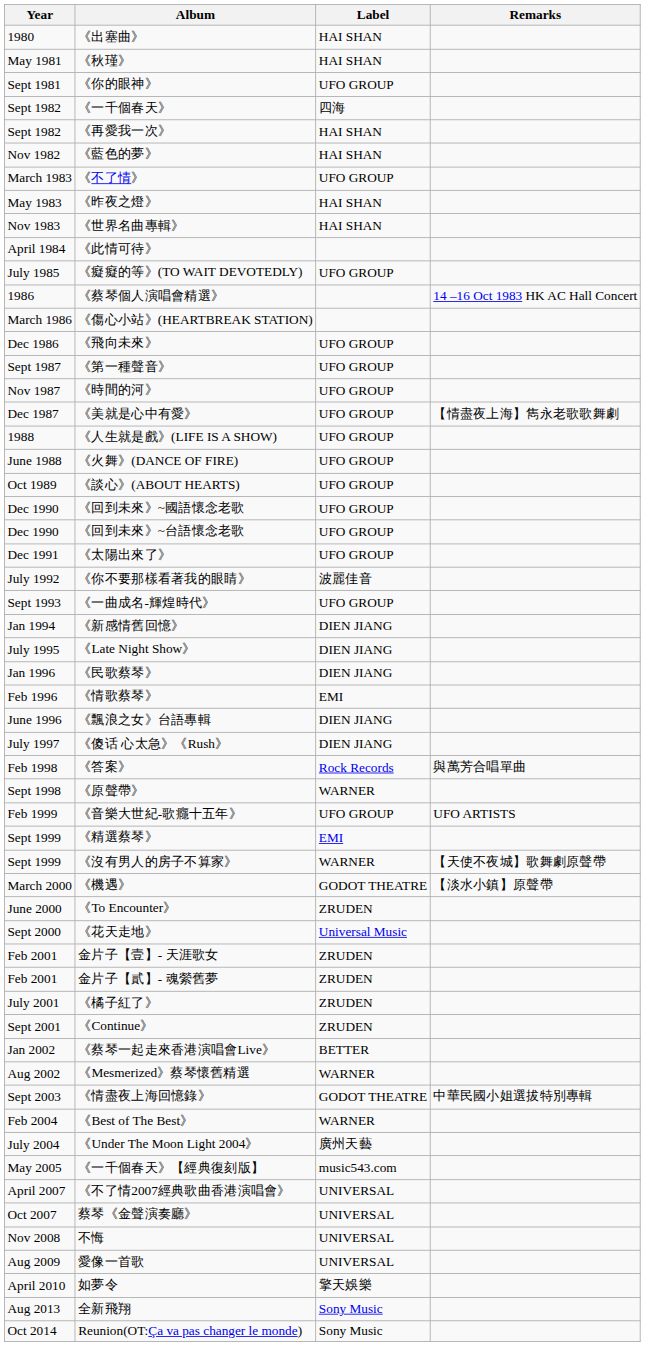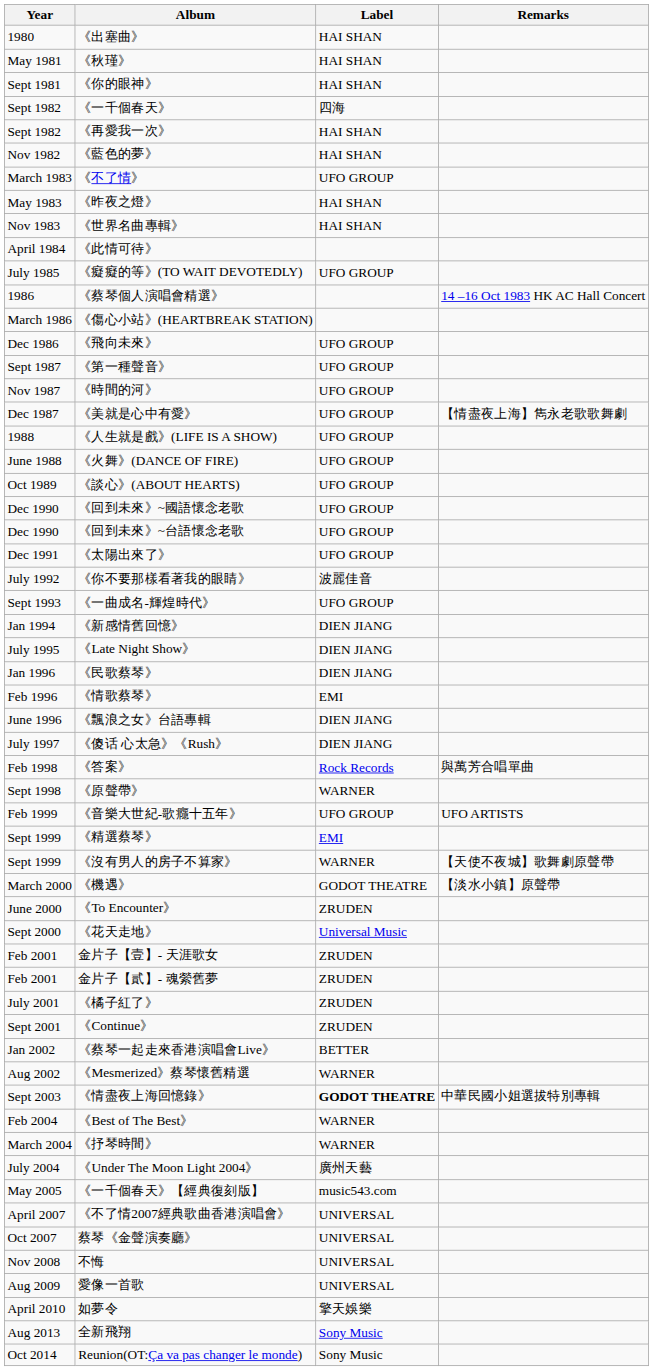 <table class="wikitable">
 <tr>
 <th>Year</th>
 <th>Album</th>
 <th>Label</th>
 <th>Remarks</th>
 </tr>
 <tr>
 <td>1980</td>
 <td>《出塞曲》</td>
 <td>HAI SHAN</td>
 <td></td>
 </tr>
 <tr>
 <td>May 1981</td>
 <td>《秋瑾》</td>
 <td>HAI SHAN</td>
 <td></td>
 </tr>
 <tr>
 <td>Sept 1981</td>
 <td>《你的眼神》</td>
-<td>UFO GROUP</td>
+<td>HAI SHAN</td>
 <td></td>
 </tr>
 <tr>
 <td>Sept 1982</td>
 <td>《一千個春天》</td>
 <td>四海</td>
 <td></td>
 </tr>
 <tr>
 <td>Sept 1982</td>
 <td>《再愛我一次》</td>
 <td>HAI SHAN</td>
 <td></td>
 </tr>
 <tr>
 <td>Nov 1982</td>
 <td>《藍色的夢》</td>
 <td>HAI SHAN</td>
 <td></td>
 </tr>
 <tr>
 <td>March 1983</td>
 <td>《<a href='#'>不了情</a>》</td>
 <td>UFO GROUP</td>
 <td></td>
 </tr>
 <tr>
 <td>May 1983</td>
 <td>《昨夜之燈》</td>
 <td>HAI SHAN</td>
 <td></td>
 </tr>
 <tr>
 <td>Nov 1983</td>
 <td>《世界名曲專輯》</td>
 <td>HAI SHAN</td>
 <td></td>
 </tr>
 <tr>
 <td>April 1984</td>
 <td>《此情可待》</td>
 <td></td>
 <td></td>
 </tr>
 <tr>
 <td>July 1985</td>
 <td>《癡癡的等》(TO WAIT DEVOTEDLY)</td>
 <td>UFO GROUP</td>
 <td></td>
 </tr>
 <tr>
 <td>1986</td>
 <td>《蔡琴個人演唱會精選》</td>
 <td></td>
 <td><a href='#'>14 –16 Oct 1983</a> HK AC Hall Concert</td>
 </tr>
 <tr>
 <td>March 1986</td>
 <td>《傷心小站》(HEARTBREAK STATION)</td>
 <td></td>
 <td></td>
 </tr>
 <tr>
 <td>Dec 1986</td>
 <td>《飛向未來》</td>
 <td>UFO GROUP</td>
 <td></td>
 </tr>
 <tr>
 <td>Sept 1987</td>
 <td>《第一種聲音》</td>
 <td>UFO GROUP</td>
 <td></td>
 </tr>
 <tr>
 <td>Nov 1987</td>
 <td>《時間的河》</td>
 <td>UFO GROUP</td>
 <td></td>
 </tr>
 <tr>
 <td>Dec 1987</td>
 <td>《美就是心中有愛》</td>
 <td>UFO GROUP</td>
 <td>【情盡夜上海】雋永老歌歌舞劇</td>
 </tr>
 <tr>
 <td>1988</td>
 <td>《人生就是戲》(LIFE IS A SHOW)</td>
 <td>UFO GROUP</td>
 <td></td>
 </tr>
 <tr>
 <td>June 1988</td>
 <td>《火舞》(DANCE OF FIRE)</td>
 <td>UFO GROUP</td>
 <td></td>
 </tr>
 <tr>
 <td>Oct 1989</td>
 <td>《談心》(ABOUT HEARTS)</td>
 <td>UFO GROUP</td>
 <td></td>
 </tr>
 <tr>
 <td>Dec 1990</td>
 <td>《回到未來》~國語懷念老歌</td>
 <td>UFO GROUP</td>
 <td></td>
 </tr>
 <tr>
 <td>Dec 1990</td>
 <td>《回到未來》~台語懷念老歌</td>
 <td>UFO GROUP</td>
 <td></td>
 </tr>
 <tr>
 <td>Dec 1991</td>
 <td>《太陽出來了》</td>
 <td>UFO GROUP</td>
 <td></td>
 </tr>
 <tr>
 <td>July 1992</td>
 <td>《你不要那樣看著我的眼睛》</td>
 <td>波麗佳音</td>
 <td></td>
 </tr>
 <tr>
 <td>Sept 1993</td>
 <td>《一曲成名-輝煌時代》</td>
 <td>UFO GROUP</td>
 <td></td>
 </tr>
 <tr>
 <td>Jan 1994</td>
 <td>《新感情舊回憶》</td>
 <td>DIEN JIANG</td>
 <td></td>
 </tr>
 <tr>
 <td>July 1995</td>
 <td>《Late Night Show》</td>
 <td>DIEN JIANG</td>
 <td></td>
 </tr>
 <tr>
 <td>Jan 1996</td>
 <td>《民歌蔡琴》</td>
 <td>DIEN JIANG</td>
 <td></td>
 </tr>
 <tr>
 <td>Feb 1996</td>
 <td>《情歌蔡琴》</td>
 <td>EMI</td>
 <td></td>
 </tr>
 <tr>
 <td>June 1996</td>
 <td>《飄浪之女》台語專輯</td>
 <td>DIEN JIANG</td>
 <td></td>
 </tr>
 <tr>
 <td>July 1997</td>
 <td>《傻话 心太急》《Rush》</td>
 <td>DIEN JIANG</td>
 <td></td>
 </tr>
 <tr>
 <td>Feb 1998</td>
 <td>《答案》</td>
 <td><a href='#'>Rock Records</a></td>
 <td>與萬芳合唱單曲</td>
 </tr>
 <tr>
 <td>Sept 1998</td>
 <td>《原聲帶》</td>
 <td>WARNER</td>
 <td></td>
 </tr>
 <tr>
 <td>Feb 1999</td>
 <td>《音樂大世紀-歌癮十五年》</td>
 <td>UFO GROUP</td>
 <td>UFO ARTISTS</td>
 </tr>
 <tr>
 <td>Sept 1999</td>
 <td>《精選蔡琴》</td>
 <td><a href='#'>EMI</a></td>
 <td></td>
 </tr>
 <tr>
 <td>Sept 1999</td>
 <td>《沒有男人的房子不算家》</td>
 <td>WARNER</td>
 <td>【天使不夜城】歌舞劇原聲帶</td>
 </tr>
 <tr>
 <td>March 2000</td>
 <td>《機遇》</td>
 <td>GODOT THEATRE</td>
 <td>【淡水小鎮】原聲帶</td>
 </tr>
 <tr>
 <td>June 2000</td>
 <td>《To Encounter》</td>
 <td>ZRUDEN</td>
 <td></td>
 </tr>
 <tr>
 <td>Sept 2000</td>
 <td>《花天走地》</td>
 <td><a href='#'>Universal Music</a></td>
 <td></td>
 </tr>
 <tr>
 <td>Feb 2001</td>
 <td>金片子【壹】- 天涯歌女</td>
 <td>ZRUDEN</td>
 <td></td>
 </tr>
 <tr>
 <td>Feb 2001</td>
 <td>金片子【貳】- 魂縈舊夢</td>
 <td>ZRUDEN</td>
 <td></td>
 </tr>
 <tr>
 <td>July 2001</td>
 <td>《橘子紅了》</td>
 <td>ZRUDEN</td>
 <td></td>
 </tr>
 <tr>
 <td>Sept 2001</td>
 <td>《Continue》</td>
 <td>ZRUDEN</td>
 <td></td>
 </tr>
 <tr>
 <td>Jan 2002</td>
 <td>《蔡琴一起走來香港演唱會Live》</td>
 <td>BETTER</td>
 <td></td>
 </tr>
 <tr>
 <td>Aug 2002</td>
 <td>《Mesmerized》蔡琴懷舊精選</td>
 <td>WARNER</td>
 <td></td>
 </tr>
 <tr>
 <td>Sept 2003</td>
 <td>《情盡夜上海回憶錄》</td>
-<td>GODOT THEATRE</td>
+<td><strong>GODOT THEATRE</strong></td>
 <td>中華民國小姐選拔特別專輯</td>
 </tr>
 <tr>
 <td>Feb 2004</td>
 <td>《Best of The Best》</td>
+<td>WARNER</td>
+<td></td>
+</tr>
+<tr>
+<td>March 2004</td>
+<td>《抒琴時間》</td>
 <td>WARNER</td>
 <td></td>
 </tr>
 <tr>
 <td>July 2004</td>
 <td>《Under The Moon Light 2004》</td>
 <td>廣州天藝</td>
 <td></td>
 </tr>
 <tr>
 <td>May 2005</td>
 <td>《一千個春天》【經典復刻版】</td>
 <td>music543.com</td>
 <td></td>
 </tr>
 <tr>
 <td>April 2007</td>
 <td>《不了情2007經典歌曲香港演唱會》</td>
 <td>UNIVERSAL</td>
 <td></td>
 </tr>
 <tr>
 <td>Oct 2007</td>
 <td>蔡琴《金聲演奏廳》</td>
 <td>UNIVERSAL</td>
 <td></td>
 </tr>
 <tr>
 <td>Nov 2008</td>
 <td>不悔</td>
 <td>UNIVERSAL</td>
 <td></td>
 </tr>
 <tr>
 <td>Aug 2009</td>
 <td>愛像一首歌</td>
 <td>UNIVERSAL</td>
 <td></td>
 </tr>
 <tr>
 <td>April 2010</td>
 <td>如夢令</td>
 <td>擎天娛樂</td>
 <td></td>
 </tr>
 <tr>
 <td>Aug 2013</td>
 <td>全新飛翔</td>
 <td><a href='#'>Sony Music</a></td>
 <td></td>
 </tr>
 <tr>
 <td>Oct 2014</td>
 <td>Reunion(OT:<a href='#'>Ça va pas changer le monde</a>)</td>
 <td>Sony Music</td>
 <td></td>
 </tr>
 </table>
